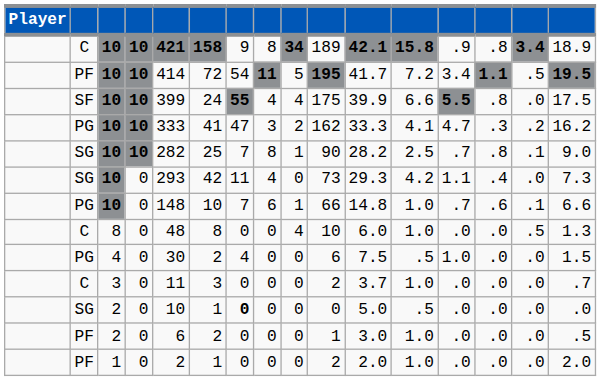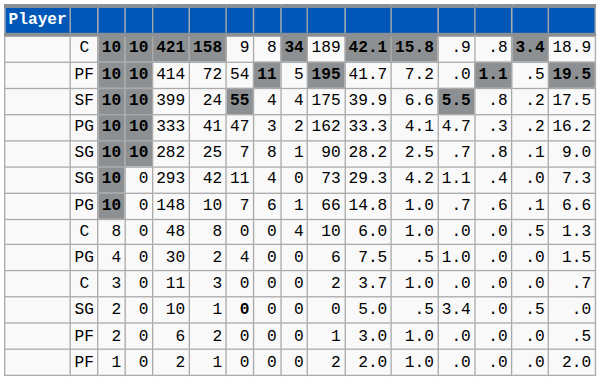 <table class="wikitable sortable" style="font-size: 95%; text-align:right;">
 <tr>
 <th style="background:#0057B7; color:#FFFFFF; border-top:#8D9093 3px solid; border-bottom:#8D9093 3px solid;">Player</th>
 <th style="background:#0057B7; color:#FFFFFF; border-top:#8D9093 3px solid; border-bottom:#8D9093 3px solid;"></th>
 <th style="background:#0057B7; color:#FFFFFF; border-top:#8D9093 3px solid; border-bottom:#8D9093 3px solid;"></th>
 <th style="background:#0057B7; color:#FFFFFF; border-top:#8D9093 3px solid; border-bottom:#8D9093 3px solid;"></th>
 <th style="background:#0057B7; color:#FFFFFF; border-top:#8D9093 3px solid; border-bottom:#8D9093 3px solid;"></th>
 <th style="background:#0057B7; color:#FFFFFF; border-top:#8D9093 3px solid; border-bottom:#8D9093 3px solid;"></th>
 <th style="background:#0057B7; color:#FFFFFF; border-top:#8D9093 3px solid; border-bottom:#8D9093 3px solid;"></th>
 <th style="background:#0057B7; color:#FFFFFF; border-top:#8D9093 3px solid; border-bottom:#8D9093 3px solid;"></th>
 <th style="background:#0057B7; color:#FFFFFF; border-top:#8D9093 3px solid; border-bottom:#8D9093 3px solid;"></th>
 <th style="background:#0057B7; color:#FFFFFF; border-top:#8D9093 3px solid; border-bottom:#8D9093 3px solid;"></th>
 <th style="background:#0057B7; color:#FFFFFF; border-top:#8D9093 3px solid; border-bottom:#8D9093 3px solid;"></th>
 <th style="background:#0057B7; color:#FFFFFF; border-top:#8D9093 3px solid; border-bottom:#8D9093 3px solid;"></th>
 <th style="background:#0057B7; color:#FFFFFF; border-top:#8D9093 3px solid; border-bottom:#8D9093 3px solid;"></th>
 <th style="background:#0057B7; color:#FFFFFF; border-top:#8D9093 3px solid; border-bottom:#8D9093 3px solid;"></th>
 <th style="background:#0057B7; color:#FFFFFF; border-top:#8D9093 3px solid; border-bottom:#8D9093 3px solid;"></th>
 <th style="background:#0057B7; color:#FFFFFF; border-top:#8D9093 3px solid; border-bottom:#8D9093 3px solid;"></th>
 </tr>
 <tr>
 <td style="text-align:left;"></td>
 <td style="text-align:center;">C</td>
 <td style="background:#8D9093; color:#010101;"><strong>10</strong></td>
 <td style="background:#8D9093; color:#010101;"><strong>10</strong></td>
 <td style="background:#8D9093; color:#010101;"><strong>421</strong></td>
 <td style="background:#8D9093; color:#010101;"><strong>158</strong></td>
 <td>9</td>
 <td>8</td>
 <td style="background:#8D9093; color:#010101;"><strong>34</strong></td>
 <td>189</td>
 <td style="background:#8D9093; color:#010101;"><strong>42.1</strong></td>
 <td style="background:#8D9093; color:#010101;"><strong>15.8</strong></td>
 <td>.9</td>
 <td>.8</td>
 <td style="background:#8D9093; color:#010101;"><strong>3.4</strong></td>
 <td>18.9</td>
 </tr>
 <tr>
 <td style="text-align:left;"></td>
 <td style="text-align:center;">PF</td>
 <td style="background:#8D9093; color:#010101;"><strong>10</strong></td>
 <td style="background:#8D9093; color:#010101;"><strong>10</strong></td>
 <td>414</td>
 <td>72</td>
 <td>54</td>
 <td style="background:#8D9093; color:#010101;"><strong>11</strong></td>
 <td>5</td>
 <td style="background:#8D9093; color:#010101;"><strong>195</strong></td>
 <td>41.7</td>
 <td>7.2</td>
-<td>3.4</td>
+<td>.0</td>
 <td style="background:#8D9093; color:#010101;"><strong>1.1</strong></td>
 <td>.5</td>
 <td style="background:#8D9093; color:#010101;"><strong>19.5</strong></td>
 </tr>
 <tr>
 <td style="text-align:left;"></td>
 <td style="text-align:center;">SF</td>
 <td style="background:#8D9093; color:#010101;"><strong>10</strong></td>
 <td style="background:#8D9093; color:#010101;"><strong>10</strong></td>
 <td>399</td>
 <td>24</td>
 <td style="background:#8D9093; color:#010101;"><strong>55</strong></td>
 <td>4</td>
 <td>4</td>
 <td>175</td>
 <td>39.9</td>
 <td>6.6</td>
 <td style="background:#8D9093; color:#010101;"><strong>5.5</strong></td>
 <td>.8</td>
-<td>.0</td>
+<td>.2</td>
 <td>17.5</td>
 </tr>
 <tr>
 <td style="text-align:left;"></td>
 <td style="text-align:center;">PG</td>
 <td style="background:#8D9093; color:#010101;"><strong>10</strong></td>
 <td style="background:#8D9093; color:#010101;"><strong>10</strong></td>
 <td>333</td>
 <td>41</td>
 <td>47</td>
 <td>3</td>
 <td>2</td>
 <td>162</td>
 <td>33.3</td>
 <td>4.1</td>
 <td>4.7</td>
 <td>.3</td>
 <td>.2</td>
 <td>16.2</td>
 </tr>
 <tr>
 <td style="text-align:left;"></td>
 <td style="text-align:center;">SG</td>
 <td style="background:#8D9093; color:#010101;"><strong>10</strong></td>
 <td style="background:#8D9093; color:#010101;"><strong>10</strong></td>
 <td>282</td>
 <td>25</td>
 <td>7</td>
 <td>8</td>
 <td>1</td>
 <td>90</td>
 <td>28.2</td>
 <td>2.5</td>
 <td>.7</td>
 <td>.8</td>
 <td>.1</td>
 <td>9.0</td>
 </tr>
 <tr>
 <td style="text-align:left;"></td>
 <td style="text-align:center;">SG</td>
 <td style="background:#8D9093; color:#010101;"><strong>10</strong></td>
 <td>0</td>
 <td>293</td>
 <td>42</td>
 <td>11</td>
 <td>4</td>
 <td>0</td>
 <td>73</td>
 <td>29.3</td>
 <td>4.2</td>
 <td>1.1</td>
 <td>.4</td>
 <td>.0</td>
 <td>7.3</td>
 </tr>
 <tr>
 <td style="text-align:left;"></td>
 <td style="text-align:center;">PG</td>
 <td style="background:#8D9093; color:#010101;"><strong>10</strong></td>
 <td>0</td>
 <td>148</td>
 <td>10</td>
 <td>7</td>
 <td>6</td>
 <td>1</td>
 <td>66</td>
 <td>14.8</td>
 <td>1.0</td>
 <td>.7</td>
 <td>.6</td>
 <td>.1</td>
 <td>6.6</td>
 </tr>
 <tr>
 <td style="text-align:left;"></td>
 <td style="text-align:center;">C</td>
 <td>8</td>
 <td>0</td>
 <td>48</td>
 <td>8</td>
 <td>0</td>
 <td>0</td>
 <td>4</td>
 <td>10</td>
 <td>6.0</td>
 <td>1.0</td>
 <td>.0</td>
 <td>.0</td>
 <td>.5</td>
 <td>1.3</td>
 </tr>
 <tr>
 <td style="text-align:left;"></td>
 <td style="text-align:center;">PG</td>
 <td>4</td>
 <td>0</td>
 <td>30</td>
 <td>2</td>
 <td>4</td>
 <td>0</td>
 <td>0</td>
 <td>6</td>
 <td>7.5</td>
 <td>.5</td>
 <td>1.0</td>
 <td>.0</td>
 <td>.0</td>
 <td>1.5</td>
 </tr>
 <tr>
 <td style="text-align:left;"></td>
 <td style="text-align:center;">C</td>
 <td>3</td>
 <td>0</td>
 <td>11</td>
 <td>3</td>
 <td>0</td>
 <td>0</td>
 <td>0</td>
 <td>2</td>
 <td>3.7</td>
 <td>1.0</td>
 <td>.0</td>
 <td>.0</td>
 <td>.0</td>
 <td>.7</td>
 </tr>
 <tr>
 <td style="text-align:left;"></td>
 <td style="text-align:center;">SG</td>
 <td>2</td>
 <td>0</td>
 <td>10</td>
 <td>1</td>
 <td><strong>0</strong></td>
 <td>0</td>
 <td>0</td>
 <td>0</td>
 <td>5.0</td>
 <td>.5</td>
+<td>3.4</td>
 <td>.0</td>
-<td>.0</td>
-<td>.0</td>
+<td>.5</td>
 <td>.0</td>
 </tr>
 <tr>
 <td style="text-align:left;"></td>
 <td style="text-align:center;">PF</td>
 <td>2</td>
 <td>0</td>
 <td>6</td>
 <td>2</td>
 <td>0</td>
 <td>0</td>
 <td>0</td>
 <td>1</td>
 <td>3.0</td>
 <td>1.0</td>
 <td>.0</td>
 <td>.0</td>
 <td>.0</td>
 <td>.5</td>
 </tr>
 <tr>
 <td style="text-align:left;"></td>
 <td style="text-align:center;">PF</td>
 <td>1</td>
 <td>0</td>
 <td>2</td>
 <td>1</td>
 <td>0</td>
 <td>0</td>
 <td>0</td>
 <td>2</td>
 <td>2.0</td>
 <td>1.0</td>
 <td>.0</td>
 <td>.0</td>
 <td>.0</td>
 <td>2.0</td>
 </tr>
 </table>
